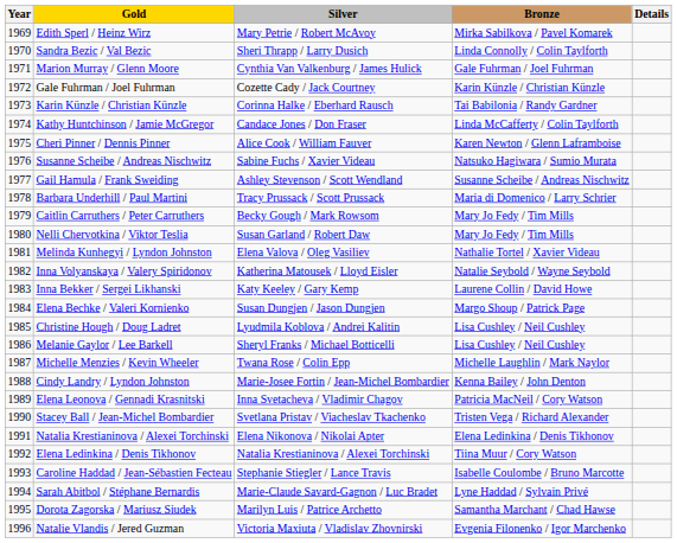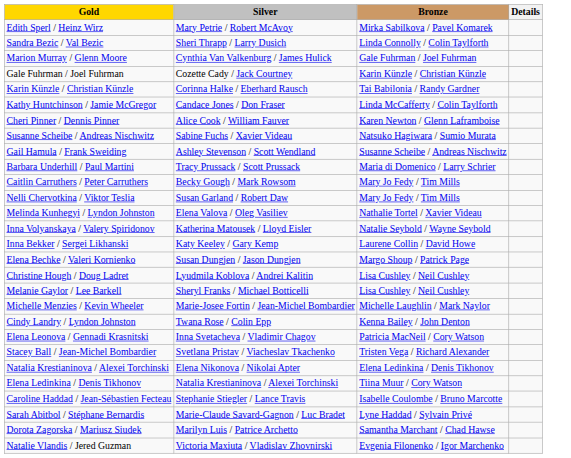 <table class="wikitable">
 <tr>
-<th>Year</th>
 <td align="center" bgcolor="gold"><strong>Gold</strong></td>
 <td align="center" bgcolor="silver"><strong>Silver</strong></td>
 <td align="center" bgcolor="cc9966"><strong>Bronze</strong></td>
 <th>Details</th>
 </tr>
 <tr>
-<td>1969</td>
 <td> <a href='#'>Edith Sperl</a> / <a href='#'>Heinz Wirz</a></td>
 <td> <a href='#'>Mary Petrie</a> / <a href='#'>Robert McAvoy</a></td>
 <td> <a href='#'>Mirka Sabilkova</a> / <a href='#'>Pavel Komarek</a></td>
 <td></td>
 </tr>
 <tr>
-<td>1970</td>
 <td> <a href='#'>Sandra Bezic</a> / <a href='#'>Val Bezic</a></td>
 <td> <a href='#'>Sheri Thrapp</a> / <a href='#'>Larry Dusich</a></td>
 <td> <a href='#'>Linda Connolly</a> / <a href='#'>Colin Taylforth</a></td>
 <td></td>
 </tr>
 <tr>
-<td>1971</td>
 <td> <a href='#'>Marion Murray</a> / <a href='#'>Glenn Moore</a></td>
 <td> <a href='#'>Cynthia Van Valkenburg</a> / <a href='#'>James Hulick</a></td>
 <td> <a href='#'>Gale Fuhrman</a> / <a href='#'>Joel Fuhrman</a></td>
 <td></td>
 </tr>
 <tr>
-<td>1972</td>
 <td> Gale Fuhrman / Joel Fuhrman</td>
 <td> Cozette Cady / <a href='#'>Jack Courtney</a></td>
 <td> <a href='#'>Karin Künzle</a> / <a href='#'>Christian Künzle</a></td>
 <td></td>
 </tr>
 <tr>
-<td>1973</td>
 <td> <a href='#'>Karin Künzle</a> / <a href='#'>Christian Künzle</a></td>
 <td> <a href='#'>Corinna Halke</a> / <a href='#'>Eberhard Rausch</a></td>
 <td> <a href='#'>Tai Babilonia</a> / <a href='#'>Randy Gardner</a></td>
 <td></td>
 </tr>
 <tr>
-<td>1974</td>
 <td> <a href='#'>Kathy Huntchinson</a> / <a href='#'>Jamie McGregor</a></td>
 <td> <a href='#'>Candace Jones</a> / <a href='#'>Don Fraser</a></td>
 <td> <a href='#'>Linda McCafferty</a> / <a href='#'>Colin Taylforth</a></td>
 <td></td>
 </tr>
 <tr>
-<td>1975</td>
 <td> <a href='#'>Cheri Pinner</a> / <a href='#'>Dennis Pinner</a></td>
 <td> <a href='#'>Alice Cook</a> / <a href='#'>William Fauver</a></td>
 <td> <a href='#'>Karen Newton</a> / <a href='#'>Glenn Laframboise</a></td>
 <td></td>
 </tr>
 <tr>
-<td>1976</td>
 <td> <a href='#'>Susanne Scheibe</a> / <a href='#'>Andreas Nischwitz</a></td>
 <td> <a href='#'>Sabine Fuchs</a> / <a href='#'>Xavier Videau</a></td>
 <td> <a href='#'>Natsuko Hagiwara</a> / <a href='#'>Sumio Murata</a></td>
 <td></td>
 </tr>
 <tr>
-<td>1977</td>
 <td> <a href='#'>Gail Hamula</a> / <a href='#'>Frank Sweiding</a></td>
 <td> <a href='#'>Ashley Stevenson</a> / <a href='#'>Scott Wendland</a></td>
 <td> <a href='#'>Susanne Scheibe</a> / <a href='#'>Andreas Nischwitz</a></td>
 <td></td>
 </tr>
 <tr>
-<td>1978</td>
 <td> <a href='#'>Barbara Underhill</a> / <a href='#'>Paul Martini</a></td>
 <td> <a href='#'>Tracy Prussack</a> / <a href='#'>Scott Prussack</a></td>
 <td> <a href='#'>Maria di Domenico</a> / <a href='#'>Larry Schrier</a></td>
 <td></td>
 </tr>
 <tr>
-<td>1979</td>
 <td> <a href='#'>Caitlin Carruthers</a> / <a href='#'>Peter Carruthers</a></td>
 <td> <a href='#'>Becky Gough</a> / <a href='#'>Mark Rowsom</a></td>
 <td> <a href='#'>Mary Jo Fedy</a> / <a href='#'>Tim Mills</a></td>
 <td></td>
 </tr>
 <tr>
-<td>1980</td>
 <td> <a href='#'>Nelli Chervotkina</a> / <a href='#'>Viktor Teslia</a></td>
 <td> <a href='#'>Susan Garland</a> / <a href='#'>Robert Daw</a></td>
 <td> <a href='#'>Mary Jo Fedy</a> / <a href='#'>Tim Mills</a></td>
 <td></td>
 </tr>
 <tr>
-<td>1981</td>
 <td> <a href='#'>Melinda Kunhegyi</a> / <a href='#'>Lyndon Johnston</a></td>
 <td> <a href='#'>Elena Valova</a> / <a href='#'>Oleg Vasiliev</a></td>
 <td> <a href='#'>Nathalie Tortel</a> / <a href='#'>Xavier Videau</a></td>
 <td></td>
 </tr>
 <tr>
-<td>1982</td>
 <td> <a href='#'>Inna Volyanskaya</a> / <a href='#'>Valery Spiridonov</a></td>
 <td> <a href='#'>Katherina Matousek</a> / <a href='#'>Lloyd Eisler</a></td>
 <td> <a href='#'>Natalie Seybold</a> / <a href='#'>Wayne Seybold</a></td>
 <td></td>
 </tr>
 <tr>
-<td>1983</td>
 <td> <a href='#'>Inna Bekker</a> / <a href='#'>Sergei Likhanski</a></td>
 <td> <a href='#'>Katy Keeley</a> / <a href='#'>Gary Kemp</a></td>
 <td> <a href='#'>Laurene Collin</a> / <a href='#'>David Howe</a></td>
 <td></td>
 </tr>
 <tr>
-<td>1984</td>
 <td> <a href='#'>Elena Bechke</a> / <a href='#'>Valeri Kornienko</a></td>
 <td> <a href='#'>Susan Dungjen</a> / <a href='#'>Jason Dungjen</a></td>
 <td> <a href='#'>Margo Shoup</a> / <a href='#'>Patrick Page</a></td>
 <td></td>
 </tr>
 <tr>
-<td>1985</td>
 <td> <a href='#'>Christine Hough</a> / <a href='#'>Doug Ladret</a></td>
 <td> <a href='#'>Lyudmila Koblova</a> / <a href='#'>Andrei Kalitin</a></td>
 <td> <a href='#'>Lisa Cushley</a> / <a href='#'>Neil Cushley</a></td>
 <td></td>
 </tr>
 <tr>
-<td>1986</td>
 <td> <a href='#'>Melanie Gaylor</a> / <a href='#'>Lee Barkell</a></td>
 <td> <a href='#'>Sheryl Franks</a> / <a href='#'>Michael Botticelli</a></td>
 <td> <a href='#'>Lisa Cushley</a> / <a href='#'>Neil Cushley</a></td>
 <td></td>
 </tr>
 <tr>
-<td>1987</td>
 <td> <a href='#'>Michelle Menzies</a> / <a href='#'>Kevin Wheeler</a></td>
-<td> <a href='#'>Twana Rose</a> / <a href='#'>Colin Epp</a></td>
+<td> <a href='#'>Marie-Josee Fortin</a> / <a href='#'>Jean-Michel Bombardier</a></td>
 <td> <a href='#'>Michelle Laughlin</a> / <a href='#'>Mark Naylor</a></td>
 <td></td>
 </tr>
 <tr>
-<td>1988</td>
 <td> <a href='#'>Cindy Landry</a> / <a href='#'>Lyndon Johnston</a></td>
-<td> <a href='#'>Marie-Josee Fortin</a> / <a href='#'>Jean-Michel Bombardier</a></td>
+<td> <a href='#'>Twana Rose</a> / <a href='#'>Colin Epp</a></td>
 <td> <a href='#'>Kenna Bailey</a> / <a href='#'>John Denton</a></td>
 <td></td>
 </tr>
 <tr>
-<td>1989</td>
 <td> <a href='#'>Elena Leonova</a> / <a href='#'>Gennadi Krasnitski</a></td>
 <td> <a href='#'>Inna Svetacheva</a> / <a href='#'>Vladimir Chagov</a></td>
 <td> <a href='#'>Patricia MacNeil</a> / <a href='#'>Cory Watson</a></td>
 <td></td>
 </tr>
 <tr>
-<td>1990</td>
 <td> <a href='#'>Stacey Ball</a> / <a href='#'>Jean-Michel Bombardier</a></td>
 <td> <a href='#'>Svetlana Pristav</a> / <a href='#'>Viacheslav Tkachenko</a></td>
 <td> <a href='#'>Tristen Vega</a> / <a href='#'>Richard Alexander</a></td>
 <td></td>
 </tr>
 <tr>
-<td>1991</td>
 <td> <a href='#'>Natalia Krestianinova</a> / <a href='#'>Alexei Torchinski</a></td>
 <td> <a href='#'>Elena Nikonova</a> / <a href='#'>Nikolai Apter</a></td>
 <td> <a href='#'>Elena Ledinkina</a> / <a href='#'>Denis Tikhonov</a></td>
 <td></td>
 </tr>
 <tr>
-<td>1992</td>
 <td> <a href='#'>Elena Ledinkina</a> / <a href='#'>Denis Tikhonov</a></td>
 <td> <a href='#'>Natalia Krestianinova</a> / <a href='#'>Alexei Torchinski</a></td>
 <td> <a href='#'>Tiina Muur</a> / <a href='#'>Cory Watson</a></td>
 <td></td>
 </tr>
 <tr>
-<td>1993</td>
 <td> <a href='#'>Caroline Haddad</a> / <a href='#'>Jean-Sébastien Fecteau</a></td>
 <td> <a href='#'>Stephanie Stiegler</a> / <a href='#'>Lance Travis</a></td>
 <td> <a href='#'>Isabelle Coulombe</a> / <a href='#'>Bruno Marcotte</a></td>
 <td></td>
 </tr>
 <tr>
-<td>1994</td>
 <td> <a href='#'>Sarah Abitbol</a> / <a href='#'>Stéphane Bernardis</a></td>
 <td> <a href='#'>Marie-Claude Savard-Gagnon</a> / <a href='#'>Luc Bradet</a></td>
 <td> <a href='#'>Lyne Haddad</a> / <a href='#'>Sylvain Privé</a></td>
 <td></td>
 </tr>
 <tr>
-<td>1995</td>
 <td> <a href='#'>Dorota Zagorska</a> / <a href='#'>Mariusz Siudek</a></td>
 <td> <a href='#'>Marilyn Luis</a> / <a href='#'>Patrice Archetto</a></td>
 <td> <a href='#'>Samantha Marchant</a> / <a href='#'>Chad Hawse</a></td>
 <td></td>
 </tr>
 <tr>
-<td>1996</td>
 <td> <a href='#'>Natalie Vlandis</a> / Jered Guzman</td>
 <td> <a href='#'>Victoria Maxiuta</a> / <a href='#'>Vladislav Zhovnirski</a></td>
 <td> <a href='#'>Evgenia Filonenko</a> / <a href='#'>Igor Marchenko</a></td>
 <td></td>
 </tr>
 </table>
